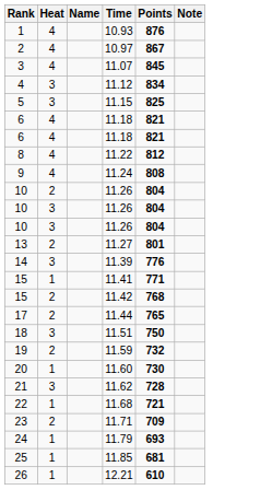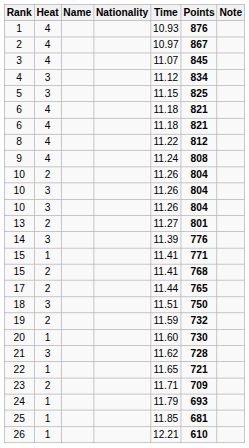 <table class="wikitable sortable" style="text-align:center">
 <tr>
 <th>Rank</th>
 <th>Heat</th>
 <th>Name</th>
+<th>Nationality</th>
 <th>Time</th>
 <th>Points</th>
 <th>Note</th>
 </tr>
 <tr>
 <td>1</td>
 <td>4</td>
+<td align=left></td>
 <td align=left></td>
 <td>10.93</td>
 <td><strong>876</strong></td>
 <td></td>
 </tr>
 <tr>
 <td>2</td>
 <td>4</td>
 <td align=left></td>
+<td align=left></td>
 <td>10.97</td>
 <td><strong>867</strong></td>
 <td></td>
 </tr>
 <tr>
 <td>3</td>
 <td>4</td>
+<td align=left></td>
 <td align=left></td>
 <td>11.07</td>
 <td><strong>845</strong></td>
 <td></td>
 </tr>
 <tr>
 <td>4</td>
 <td>3</td>
 <td align=left></td>
+<td align=left></td>
 <td>11.12</td>
 <td><strong>834</strong></td>
 <td></td>
 </tr>
 <tr>
 <td>5</td>
 <td>3</td>
+<td align=left></td>
 <td align=left></td>
 <td>11.15</td>
 <td><strong>825</strong></td>
 <td></td>
 </tr>
 <tr>
 <td>6</td>
 <td>4</td>
 <td align=left></td>
+<td align=left></td>
 <td>11.18</td>
 <td><strong>821</strong></td>
 <td></td>
 </tr>
 <tr>
 <td>6</td>
 <td>4</td>
+<td align=left></td>
 <td align=left></td>
 <td>11.18</td>
 <td><strong>821</strong></td>
 <td></td>
 </tr>
 <tr>
 <td>8</td>
 <td>4</td>
 <td align=left></td>
+<td align=left></td>
 <td>11.22</td>
 <td><strong>812</strong></td>
 <td></td>
 </tr>
 <tr>
 <td>9</td>
 <td>4</td>
+<td align=left></td>
 <td align=left></td>
 <td>11.24</td>
 <td><strong>808</strong></td>
 <td></td>
 </tr>
 <tr>
 <td>10</td>
 <td>2</td>
 <td align=left></td>
-<td>11.26</td>
-<td><strong>804</strong></td>
-<td></td>
-</tr>
-<tr>
-<td>10</td>
-<td>3</td>
 <td align=left></td>
 <td>11.26</td>
 <td><strong>804</strong></td>
 <td></td>
 </tr>
 <tr>
 <td>10</td>
 <td>3</td>
 <td align=left></td>
+<td align=left></td>
+<td>11.26</td>
+<td><strong>804</strong></td>
+<td></td>
+</tr>
+<tr>
+<td>10</td>
+<td>3</td>
+<td align=left></td>
+<td align=left></td>
 <td>11.26</td>
 <td><strong>804</strong></td>
 <td></td>
 </tr>
 <tr>
 <td>13</td>
 <td>2</td>
+<td align=left></td>
 <td align=left></td>
 <td>11.27</td>
 <td><strong>801</strong></td>
 <td></td>
 </tr>
 <tr>
 <td>14</td>
 <td>3</td>
 <td align=left></td>
+<td align=left></td>
 <td>11.39</td>
 <td><strong>776</strong></td>
 <td></td>
 </tr>
 <tr>
 <td>15</td>
 <td>1</td>
+<td align=left></td>
 <td align=left></td>
 <td>11.41</td>
 <td><strong>771</strong></td>
 <td></td>
 </tr>
 <tr>
 <td>15</td>
 <td>2</td>
 <td align=left></td>
-<td>11.42</td>
+<td align=left></td>
+<td>11.41</td>
 <td><strong>768</strong></td>
 <td></td>
 </tr>
 <tr>
 <td>17</td>
 <td>2</td>
+<td align=left></td>
 <td align=left></td>
 <td>11.44</td>
 <td><strong>765</strong></td>
 <td></td>
 </tr>
 <tr>
 <td>18</td>
 <td>3</td>
 <td align=left></td>
+<td align=left></td>
 <td>11.51</td>
 <td><strong>750</strong></td>
 <td></td>
 </tr>
 <tr>
 <td>19</td>
 <td>2</td>
+<td align=left></td>
 <td align=left></td>
 <td>11.59</td>
 <td><strong>732</strong></td>
 <td></td>
 </tr>
 <tr>
 <td>20</td>
 <td>1</td>
 <td align=left></td>
+<td align=left></td>
 <td>11.60</td>
 <td><strong>730</strong></td>
 <td></td>
 </tr>
 <tr>
 <td>21</td>
 <td>3</td>
+<td align=left></td>
 <td align=left></td>
 <td>11.62</td>
 <td><strong>728</strong></td>
 <td></td>
 </tr>
 <tr>
 <td>22</td>
 <td>1</td>
 <td align=left></td>
-<td>11.68</td>
+<td align=left></td>
+<td>11.65</td>
 <td><strong>721</strong></td>
 <td></td>
 </tr>
 <tr>
 <td>23</td>
 <td>2</td>
+<td align=left></td>
 <td align=left></td>
 <td>11.71</td>
 <td><strong>709</strong></td>
 <td></td>
 </tr>
 <tr>
 <td>24</td>
 <td>1</td>
 <td align=left></td>
+<td align=left></td>
 <td>11.79</td>
 <td><strong>693</strong></td>
 <td></td>
 </tr>
 <tr>
 <td>25</td>
 <td>1</td>
+<td align=left></td>
 <td align=left></td>
 <td>11.85</td>
 <td><strong>681</strong></td>
 <td></td>
 </tr>
 <tr>
 <td>26</td>
 <td>1</td>
 <td align=left></td>
+<td align=left></td>
 <td>12.21</td>
 <td><strong>610</strong></td>
 <td></td>
 </tr>
 </table>
